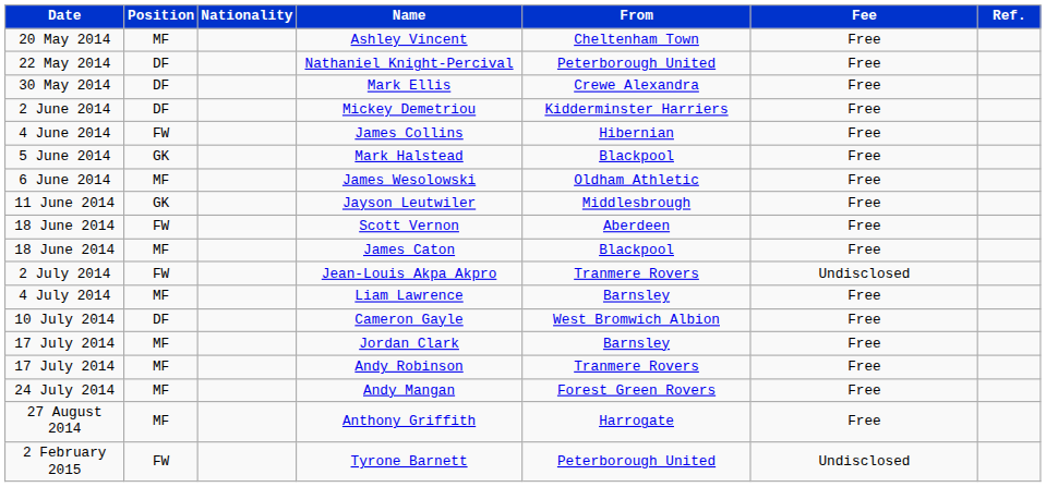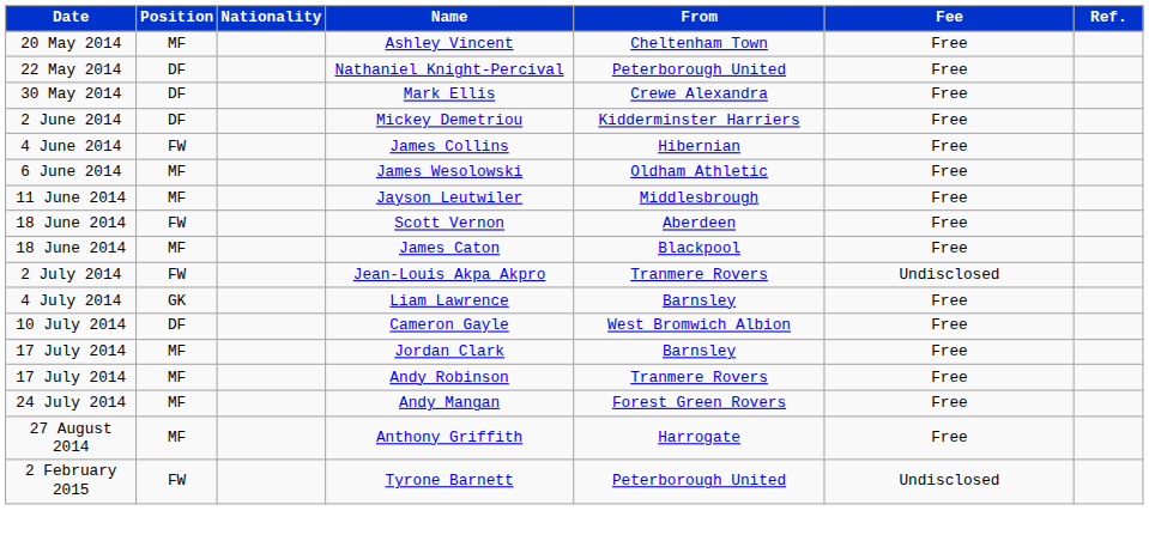 <table class="wikitable"  style="text-align:center; font-size:90%; ">
 <tr>
 <th style="background:#03c; color:white; width:100px;">Date</th>
 <th style="background:#03c; color:white; width:55px;">Position</th>
 <th style="background:#03c; color:white; width:55px;">Nationality</th>
 <th style="background:#03c; color:white; width:200px;">Name</th>
 <th style="background:#03c; color:white; width:200px;">From</th>
 <th style="background:#03c; color:white; width:200px;">Fee</th>
 <th style="background:#03c; color:white; width:50px;">Ref.</th>
 </tr>
 <tr>
 <td>20 May 2014</td>
 <td>MF</td>
 <td></td>
 <td><a href='#'>Ashley Vincent</a></td>
 <td> <a href='#'>Cheltenham Town</a></td>
 <td>Free</td>
 <td></td>
 </tr>
 <tr>
 <td>22 May 2014</td>
 <td>DF</td>
 <td></td>
 <td><a href='#'>Nathaniel Knight-Percival</a></td>
 <td> <a href='#'>Peterborough United</a></td>
 <td>Free</td>
 <td></td>
 </tr>
 <tr>
 <td>30 May 2014</td>
 <td>DF</td>
 <td></td>
 <td><a href='#'>Mark Ellis</a></td>
 <td> <a href='#'>Crewe Alexandra</a></td>
 <td>Free</td>
 <td></td>
 </tr>
 <tr>
 <td>2 June 2014</td>
 <td>DF</td>
 <td></td>
 <td><a href='#'>Mickey Demetriou</a></td>
 <td> <a href='#'>Kidderminster Harriers</a></td>
 <td>Free</td>
 <td></td>
 </tr>
 <tr>
 <td>4 June 2014</td>
 <td>FW</td>
 <td></td>
 <td><a href='#'>James Collins</a></td>
 <td> <a href='#'>Hibernian</a></td>
 <td>Free</td>
 <td></td>
 </tr>
 <tr>
-<td>5 June 2014</td>
-<td>GK</td>
-<td></td>
-<td><a href='#'>Mark Halstead</a></td>
-<td> <a href='#'>Blackpool</a></td>
-<td>Free</td>
-<td></td>
-</tr>
-<tr>
 <td>6 June 2014</td>
 <td>MF</td>
 <td></td>
 <td><a href='#'>James Wesolowski</a></td>
 <td> <a href='#'>Oldham Athletic</a></td>
 <td>Free</td>
 <td></td>
 </tr>
 <tr>
 <td>11 June 2014</td>
-<td>GK</td>
+<td>MF</td>
 <td></td>
 <td><a href='#'>Jayson Leutwiler</a></td>
 <td> <a href='#'>Middlesbrough</a></td>
 <td>Free</td>
 <td></td>
 </tr>
 <tr>
 <td>18 June 2014</td>
 <td>FW</td>
 <td></td>
 <td><a href='#'>Scott Vernon</a></td>
 <td> <a href='#'>Aberdeen</a></td>
 <td>Free</td>
 <td></td>
 </tr>
 <tr>
 <td>18 June 2014</td>
 <td>MF</td>
 <td></td>
 <td><a href='#'>James Caton</a></td>
 <td> <a href='#'>Blackpool</a></td>
 <td>Free</td>
 <td></td>
 </tr>
 <tr>
 <td>2 July 2014</td>
 <td>FW</td>
 <td></td>
 <td><a href='#'>Jean-Louis Akpa Akpro</a></td>
 <td> <a href='#'>Tranmere Rovers</a></td>
 <td>Undisclosed</td>
 <td></td>
 </tr>
 <tr>
 <td>4 July 2014</td>
-<td>MF</td>
+<td>GK</td>
 <td></td>
 <td><a href='#'>Liam Lawrence</a></td>
 <td> <a href='#'>Barnsley</a></td>
 <td>Free</td>
 <td></td>
 </tr>
 <tr>
 <td>10 July 2014</td>
 <td>DF</td>
 <td></td>
 <td><a href='#'>Cameron Gayle</a></td>
 <td> <a href='#'>West Bromwich Albion</a></td>
 <td>Free</td>
 <td></td>
 </tr>
 <tr>
 <td>17 July 2014</td>
 <td>MF</td>
 <td></td>
 <td><a href='#'>Jordan Clark</a></td>
 <td> <a href='#'>Barnsley</a></td>
 <td>Free</td>
 <td></td>
 </tr>
 <tr>
 <td>17 July 2014</td>
 <td>MF</td>
 <td></td>
 <td><a href='#'>Andy Robinson</a></td>
 <td> <a href='#'>Tranmere Rovers</a></td>
 <td>Free</td>
 <td></td>
 </tr>
 <tr>
 <td>24 July 2014</td>
 <td>MF</td>
 <td></td>
 <td><a href='#'>Andy Mangan</a></td>
 <td> <a href='#'>Forest Green Rovers</a></td>
 <td>Free</td>
 <td></td>
 </tr>
 <tr>
 <td>27 August 2014</td>
 <td>MF</td>
 <td></td>
 <td><a href='#'>Anthony Griffith</a></td>
 <td> <a href='#'>Harrogate</a></td>
 <td>Free</td>
 <td></td>
 </tr>
 <tr>
 <td>2 February 2015</td>
 <td>FW</td>
 <td></td>
 <td><a href='#'>Tyrone Barnett</a></td>
 <td> <a href='#'>Peterborough United</a></td>
 <td>Undisclosed</td>
 <td></td>
 </tr>
 </table>
